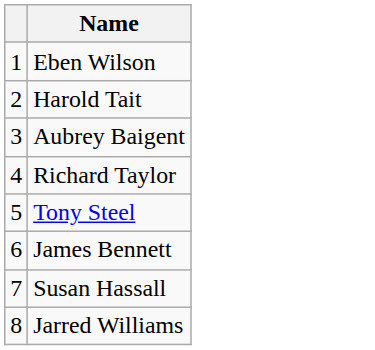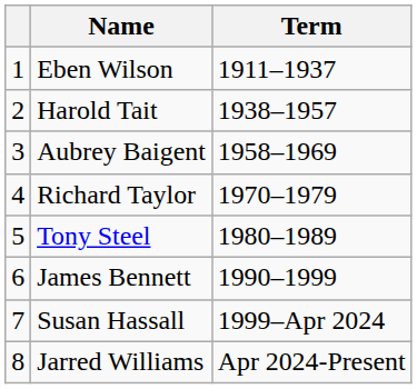 <table class="wikitable">
 <tr>
 <th></th>
 <th>Name</th>
+<th>Term</th>
 </tr>
 <tr>
 <td align=center>1</td>
 <td>Eben Wilson</td>
+<td>1911–1937</td>
 </tr>
 <tr>
 <td align=center>2</td>
 <td>Harold Tait</td>
+<td>1938–1957</td>
 </tr>
 <tr>
 <td align=center>3</td>
 <td>Aubrey Baigent</td>
+<td>1958–1969</td>
 </tr>
 <tr>
 <td align=center>4</td>
 <td>Richard Taylor</td>
+<td>1970–1979</td>
 </tr>
 <tr>
 <td align=center>5</td>
 <td><a href='#'>Tony Steel</a></td>
+<td>1980–1989</td>
 </tr>
 <tr>
 <td align=center>6</td>
 <td>James Bennett</td>
+<td>1990–1999</td>
 </tr>
 <tr>
 <td align=center>7</td>
 <td>Susan Hassall</td>
+<td>1999–Apr 2024</td>
 </tr>
 <tr>
 <td align=center>8</td>
 <td>Jarred Williams</td>
+<td>Apr 2024-Present</td>
 </tr>
 </table>
